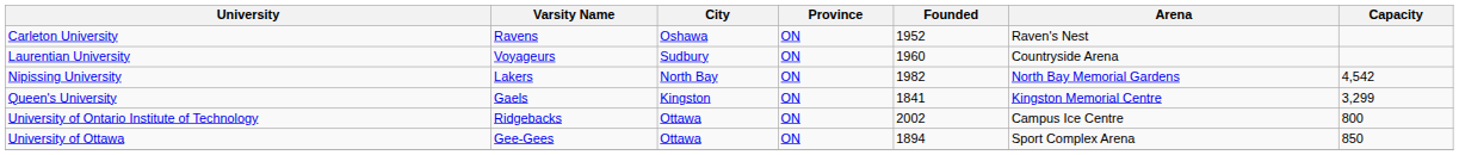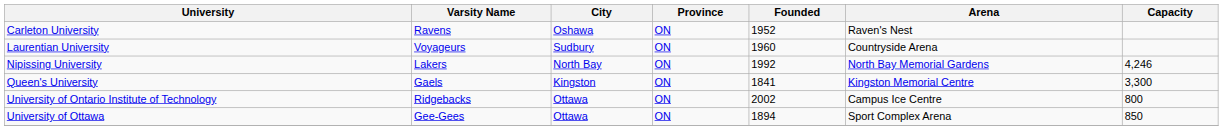 <table class="wikitable" width="90%">
 <tr>
 <th>University</th>
 <th>Varsity Name</th>
 <th>City</th>
 <th>Province</th>
 <th>Founded</th>
 <th>Arena</th>
 <th>Capacity</th>
 </tr>
 <tr>
 <td><a href='#'>Carleton University</a></td>
 <td><a href='#'>Ravens</a></td>
 <td><a href='#'>Oshawa</a></td>
 <td><a href='#'>ON</a></td>
 <td>1952</td>
 <td>Raven's Nest</td>
 <td></td>
 </tr>
 <tr>
 <td><a href='#'>Laurentian University</a></td>
 <td><a href='#'>Voyageurs</a></td>
 <td><a href='#'>Sudbury</a></td>
 <td><a href='#'>ON</a></td>
 <td>1960</td>
 <td>Countryside Arena</td>
 <td></td>
 </tr>
 <tr>
 <td><a href='#'>Nipissing University</a></td>
 <td><a href='#'>Lakers</a></td>
 <td><a href='#'>North Bay</a></td>
 <td><a href='#'>ON</a></td>
-<td>1982</td>
+<td>1992</td>
 <td><a href='#'>North Bay Memorial Gardens</a></td>
-<td>4,542</td>
+<td>4,246</td>
 </tr>
 <tr>
 <td><a href='#'>Queen's University</a></td>
 <td><a href='#'>Gaels</a></td>
 <td><a href='#'>Kingston</a></td>
 <td><a href='#'>ON</a></td>
 <td>1841</td>
 <td><a href='#'>Kingston Memorial Centre</a></td>
-<td>3,299</td>
+<td>3,300</td>
 </tr>
 <tr>
 <td><a href='#'>University of Ontario Institute of Technology</a></td>
 <td><a href='#'>Ridgebacks</a></td>
 <td><a href='#'>Ottawa</a></td>
 <td><a href='#'>ON</a></td>
 <td>2002</td>
 <td>Campus Ice Centre</td>
 <td>800</td>
 </tr>
 <tr>
 <td><a href='#'>University of Ottawa</a></td>
 <td><a href='#'>Gee-Gees</a></td>
 <td><a href='#'>Ottawa</a></td>
 <td><a href='#'>ON</a></td>
 <td>1894</td>
 <td>Sport Complex Arena</td>
 <td>850</td>
 </tr>
 <tr>
 </tr>
 </table>
